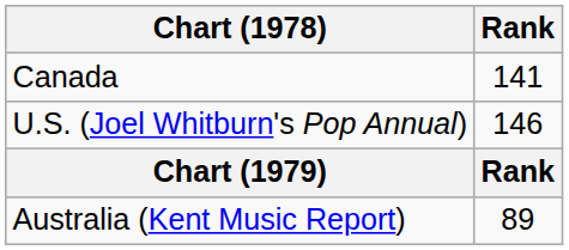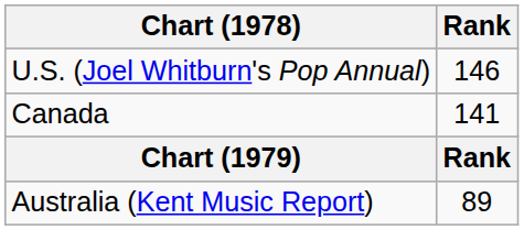 <table class="wikitable">
 <tr>
 <th align="left">Chart (1978)</th>
 <th style="text-align:center;">Rank</th>
 </tr>
 <tr>
+<td>U.S. (<a href='#'>Joel Whitburn</a>'s <em>Pop Annual</em>)</td>
+<td style="text-align:center;">146</td>
+</tr>
+<tr>
 <td>Canada</td>
 <td style="text-align:center;">141</td>
-</tr>
-<tr>
-<td>U.S. (<a href='#'>Joel Whitburn</a>'s <em>Pop Annual</em>)</td>
-<td style="text-align:center;">146</td>
 </tr>
 <tr>
 <th align="left">Chart (1979)</th>
 <th style="text-align:center;">Rank</th>
 </tr>
 <tr>
 <td align="left">Australia (<a href='#'>Kent Music Report</a>)</td>
 <td style="text-align:center;">89</td>
 </tr>
 </table>
